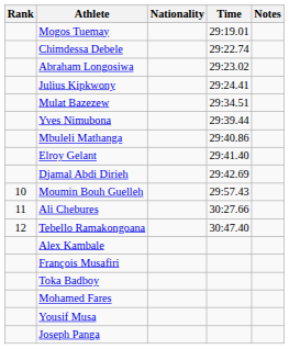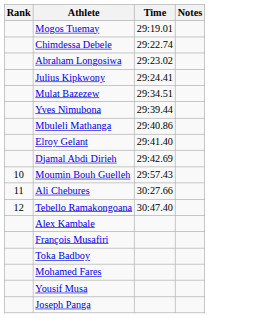 <table class="wikitable sortable" style="text-align:center">
 <tr>
 <th>Rank</th>
 <th>Athlete</th>
-<th>Nationality</th>
 <th>Time</th>
 <th>Notes</th>
 </tr>
 <tr>
 <td></td>
 <td align="left"><a href='#'>Mogos Tuemay</a></td>
-<td align=left></td>
 <td>29:19.01</td>
 <td></td>
 </tr>
 <tr>
 <td></td>
 <td align="left"><a href='#'>Chimdessa Debele</a></td>
-<td align=left></td>
 <td>29:22.74</td>
 <td></td>
 </tr>
 <tr>
 <td></td>
 <td align="left"><a href='#'>Abraham Longosiwa</a></td>
-<td align=left></td>
 <td>29:23.02</td>
 <td></td>
 </tr>
 <tr>
 <td></td>
 <td align="left"><a href='#'>Julius Kipkwony</a></td>
-<td align=left></td>
 <td>29:24.41</td>
 <td></td>
 </tr>
 <tr>
 <td></td>
 <td align="left"><a href='#'>Mulat Bazezew</a></td>
-<td align=left></td>
 <td>29:34.51</td>
 <td></td>
 </tr>
 <tr>
 <td></td>
 <td align="left"><a href='#'>Yves Nimubona</a></td>
-<td align=left></td>
 <td>29:39.44</td>
 <td></td>
 </tr>
 <tr>
 <td></td>
 <td align="left"><a href='#'>Mbuleli Mathanga</a></td>
-<td align=left></td>
 <td>29:40.86</td>
 <td></td>
 </tr>
 <tr>
 <td></td>
 <td align="left"><a href='#'>Elroy Gelant</a></td>
-<td align=left></td>
 <td>29:41.40</td>
 <td></td>
 </tr>
 <tr>
 <td></td>
 <td align="left"><a href='#'>Djamal Abdi Dirieh</a></td>
-<td align=left></td>
 <td>29:42.69</td>
 <td></td>
 </tr>
 <tr>
 <td>10</td>
 <td align="left"><a href='#'>Moumin Bouh Guelleh</a></td>
-<td align=left></td>
 <td>29:57.43</td>
 <td></td>
 </tr>
 <tr>
 <td>11</td>
 <td align="left"><a href='#'>Ali Chebures</a></td>
-<td align=left></td>
 <td>30:27.66</td>
 <td></td>
 </tr>
 <tr>
 <td>12</td>
 <td align="left"><a href='#'>Tebello Ramakongoana</a></td>
-<td align=left></td>
 <td>30:47.40</td>
 <td></td>
 </tr>
 <tr>
 <td></td>
 <td align="left"><a href='#'>Alex Kambale</a></td>
-<td align=left></td>
 <td></td>
 <td></td>
 </tr>
 <tr>
 <td></td>
 <td align="left"><a href='#'>François Musafiri</a></td>
-<td align=left></td>
 <td></td>
 <td></td>
 </tr>
 <tr>
 <td></td>
 <td align="left"><a href='#'>Toka Badboy</a></td>
-<td align=left></td>
 <td></td>
 <td></td>
 </tr>
 <tr>
 <td></td>
 <td align="left"><a href='#'>Mohamed Fares</a></td>
-<td align=left></td>
 <td></td>
 <td></td>
 </tr>
 <tr>
 <td></td>
 <td align="left"><a href='#'>Yousif Musa</a></td>
-<td align=left></td>
 <td></td>
 <td></td>
 </tr>
 <tr>
 <td></td>
 <td align="left"><a href='#'>Joseph Panga</a></td>
-<td align=left></td>
 <td></td>
 <td></td>
 </tr>
 </table>
